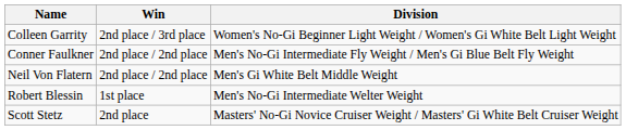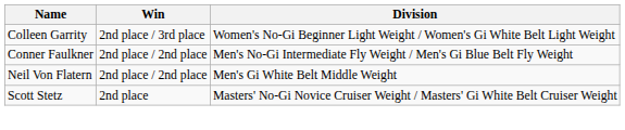 <table class="wikitable">
 <tr>
 <th>Name </th>
 <th>Win</th>
 <th>Division</th>
 </tr>
 <tr>
 <td>Colleen Garrity</td>
 <td>2nd place / 3rd place</td>
 <td>Women's No-Gi Beginner Light Weight / Women's Gi White Belt Light Weight</td>
 </tr>
 <tr>
 <td>Conner Faulkner</td>
 <td>2nd place / 2nd place</td>
 <td>Men's No-Gi Intermediate Fly Weight / Men's Gi Blue Belt Fly Weight</td>
 </tr>
 <tr>
 <td>Neil Von Flatern</td>
 <td>2nd place / 2nd place</td>
 <td>Men's Gi White Belt Middle Weight</td>
 </tr>
 <tr>
-<td>Robert Blessin</td>
-<td>1st place</td>
-<td>Men's No-Gi Intermediate Welter Weight</td>
-</tr>
-<tr>
 <td>Scott Stetz</td>
 <td>2nd place</td>
 <td>Masters' No-Gi Novice Cruiser Weight / Masters' Gi White Belt Cruiser Weight</td>
 </tr>
 </table>
